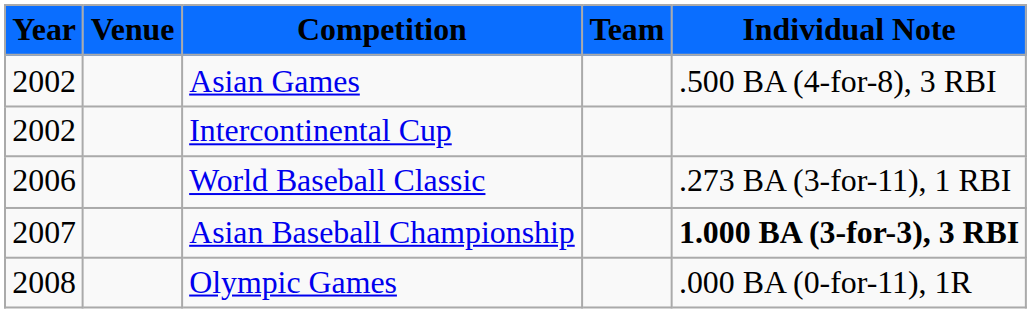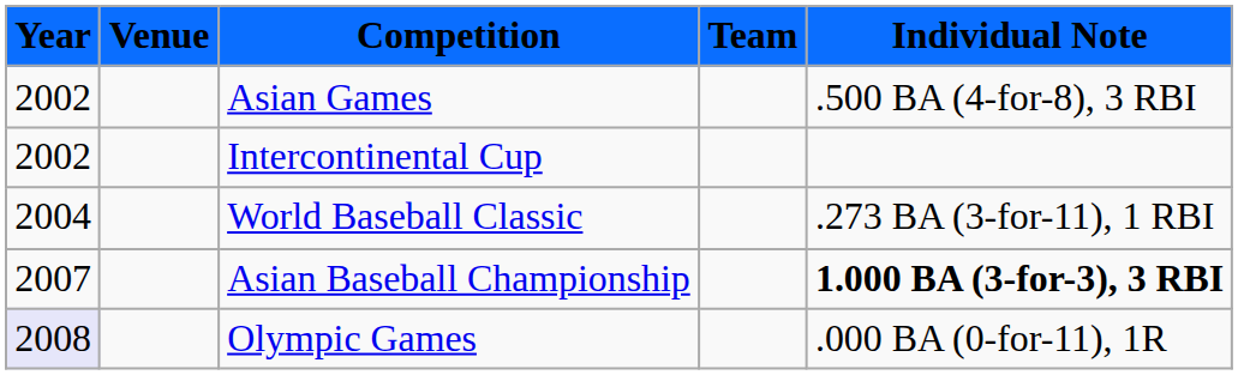 <table class="wikitable">
 <tr>
 <th style="background:#0A6EFF"><span>Year</span></th>
 <th style="background:#0A6EFF"><span>Venue</span></th>
 <th style="background:#0A6EFF"><span>Competition</span></th>
 <th style="background:#0A6EFF"><span>Team</span></th>
 <th style="background:#0A6EFF"><span>Individual Note</span></th>
 </tr>
 <tr>
 <td>2002</td>
 <td></td>
 <td><a href='#'>Asian Games</a></td>
 <td style="text-align:center"></td>
 <td>.500 BA (4-for-8), 3 RBI</td>
 </tr>
 <tr>
 <td>2002</td>
 <td></td>
 <td><a href='#'>Intercontinental Cup</a></td>
 <td style="text-align:center"></td>
 <td></td>
 </tr>
 <tr>
-<td>2006</td>
+<td>2004</td>
 <td></td>
 <td><a href='#'>World Baseball Classic</a></td>
 <td style="text-align:center"></td>
 <td>.273 BA (3-for-11), 1 RBI</td>
 </tr>
 <tr>
 <td>2007</td>
 <td></td>
 <td><a href='#'>Asian Baseball Championship</a></td>
 <td style="text-align:center"></td>
 <td><strong>1.000 BA (3-for-3), 3 RBI</strong></td>
 </tr>
 <tr>
-<td>2008</td>
+<td style="background: lavender;">2008</td>
 <td></td>
 <td><a href='#'>Olympic Games</a></td>
 <td style="text-align:center"></td>
 <td>.000 BA (0-for-11), 1R</td>
 </tr>
 </table>
